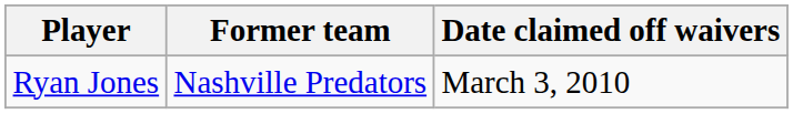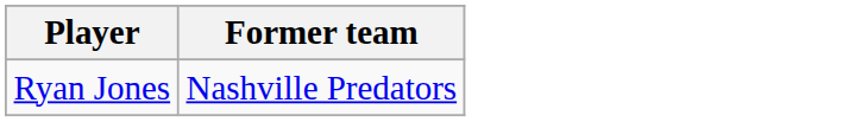 <table class="wikitable">
 <tr>
 <th>Player</th>
 <th>Former team</th>
-<th>Date claimed off waivers</th>
 </tr>
 <tr>
 <td><a href='#'>Ryan Jones</a></td>
 <td><a href='#'>Nashville Predators</a></td>
-<td>March 3, 2010</td>
 </tr>
 </table>
